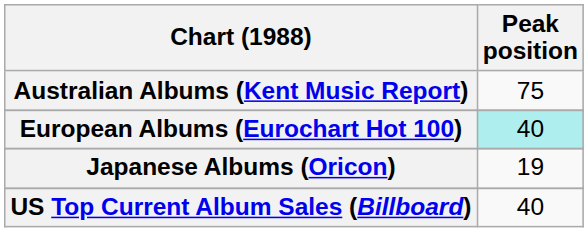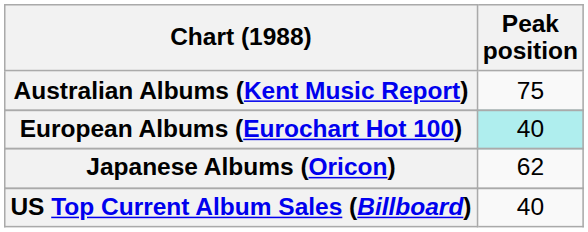 <table class="wikitable sortable plainrowheaders" style="text-align:center">
 <tr>
 <th scope="col">Chart (1988)</th>
 <th scope="col">Peak<br>position</th>
 </tr>
 <tr>
 <th scope="row">Australian Albums (<a href='#'>Kent Music Report</a>)</th>
 <td>75</td>
 </tr>
 <tr>
 </tr>
 <tr>
 <th scope="row">European Albums (<a href='#'>Eurochart Hot 100</a>)</th>
 <td style="background: paleturquoise;">40</td>
 </tr>
 <tr>
 </tr>
 <tr>
 <th scope="row">Japanese Albums (<a href='#'>Oricon</a>)</th>
-<td>19</td>
+<td>62</td>
 </tr>
 <tr>
 </tr>
 <tr>
 </tr>
 <tr>
 </tr>
 <tr>
 </tr>
 <tr>
 </tr>
 <tr>
 <th scope="row">US <a href='#'>Top Current Album Sales</a> (<a href='#'><em>Billboard</em></a>)</th>
 <td>40</td>
 </tr>
 </table>
